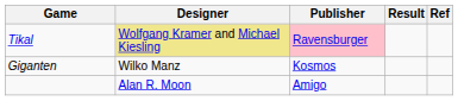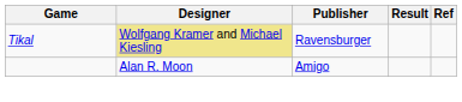 <table class="wikitable">
 <tr>
 <th style="width:140px;">Game</th>
 <th style="width:225px;">Designer</th>
 <th style="width:120px;">Publisher</th>
 <th>Result</th>
 <th>Ref</th>
 </tr>
 <tr>
 <td><a href='#'><em>Tikal</em></a></td>
 <td style="background: khaki;"><a href='#'>Wolfgang Kramer</a> and <a href='#'>Michael Kiesling</a></td>
-<td style="background: pink;"><a href='#'>Ravensburger</a></td>
-<td></td>
-<td></td>
-</tr>
-<tr>
-<td><em>Giganten</em></td>
-<td>Wilko Manz</td>
-<td><a href='#'>Kosmos</a></td>
+<td><a href='#'>Ravensburger</a></td>
 <td></td>
 <td></td>
 </tr>
 <tr>
 <td style="white-space: nowrap;"></td>
 <td><a href='#'>Alan R. Moon</a></td>
 <td><a href='#'>Amigo</a></td>
 <td></td>
 <td></td>
 </tr>
 </table>
